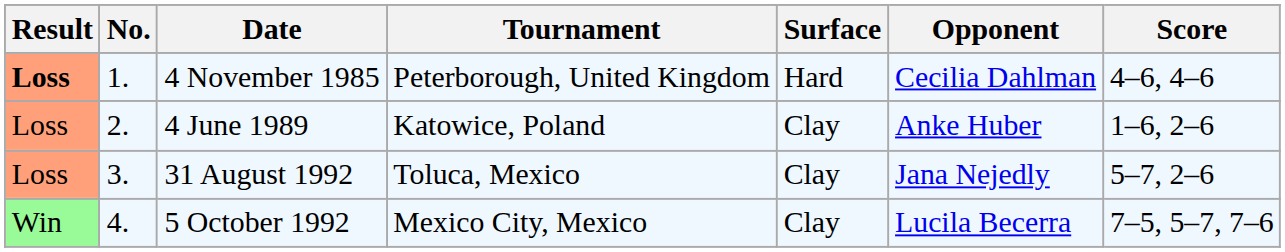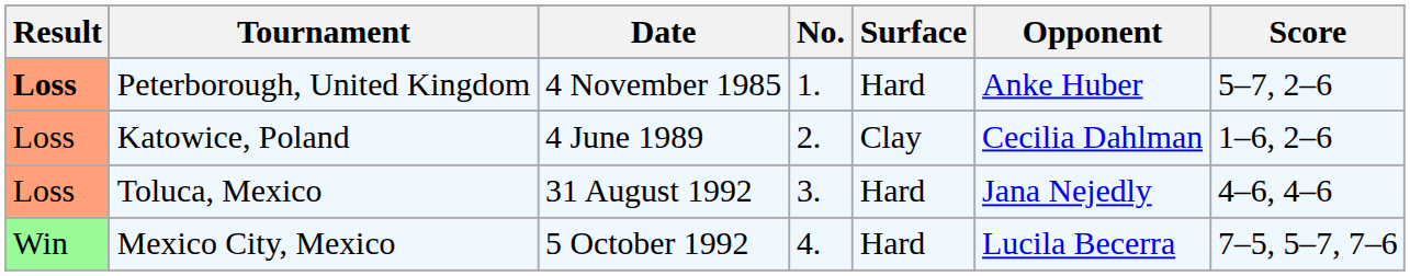 <table class="sortable wikitable" style=font-size:97%>
 <tr>
 <th>Result</th>
+<th>Tournament</th>
+<th>Date</th>
 <th>No.</th>
-<th>Date</th>
-<th>Tournament</th>
 <th>Surface</th>
 <th>Opponent</th>
 <th>Score</th>
 </tr>
 <tr style="background:#f0f8ff;">
 <td style="background:#ffa07a;"><strong>Loss</strong></td>
+<td>Peterborough, United Kingdom</td>
+<td>4 November 1985</td>
 <td>1.</td>
-<td>4 November 1985</td>
-<td>Peterborough, United Kingdom</td>
 <td>Hard</td>
-<td> <a href='#'>Cecilia Dahlman</a></td>
-<td>4–6, 4–6</td>
+<td> <a href='#'>Anke Huber</a></td>
+<td>5–7, 2–6</td>
 </tr>
 <tr style="background:#f0f8ff;">
 <td style="background:#ffa07a;">Loss</td>
+<td>Katowice, Poland</td>
+<td>4 June 1989</td>
 <td>2.</td>
-<td>4 June 1989</td>
-<td>Katowice, Poland</td>
 <td>Clay</td>
-<td> <a href='#'>Anke Huber</a></td>
+<td> <a href='#'>Cecilia Dahlman</a></td>
 <td>1–6, 2–6</td>
 </tr>
 <tr style="background:#f0f8ff;">
 <td style="background:#ffa07a;">Loss</td>
+<td>Toluca, Mexico</td>
+<td>31 August 1992</td>
 <td>3.</td>
-<td>31 August 1992</td>
-<td>Toluca, Mexico</td>
-<td>Clay</td>
+<td>Hard</td>
 <td> <a href='#'>Jana Nejedly</a></td>
-<td>5–7, 2–6</td>
+<td>4–6, 4–6</td>
 </tr>
 <tr style="background:#f0f8ff;">
 <td style="background:#98fb98;">Win</td>
+<td>Mexico City, Mexico</td>
+<td>5 October 1992</td>
 <td>4.</td>
-<td>5 October 1992</td>
-<td>Mexico City, Mexico</td>
-<td>Clay</td>
+<td>Hard</td>
 <td> <a href='#'>Lucila Becerra</a></td>
 <td>7–5, 5–7, 7–6</td>
 </tr>
 </table>
